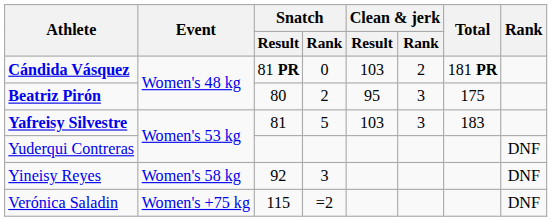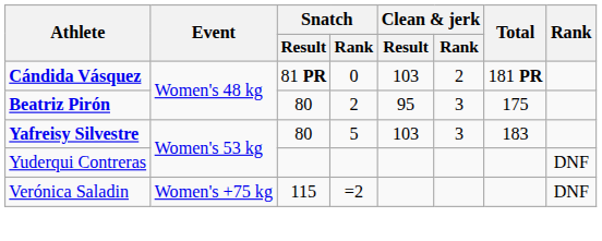 <table class=wikitable style="font-size:90%">
 <tr>
 <th rowspan=2>Athlete</th>
 <th rowspan=2>Event</th>
 <th colspan=2>Snatch</th>
 <th colspan=2>Clean & jerk</th>
 <th rowspan=2>Total</th>
 <th rowspan=2>Rank</th>
 </tr>
 <tr style="font-size:95%">
 <th>Result</th>
 <th>Rank</th>
 <th>Result</th>
 <th>Rank</th>
 </tr>
 <tr align=center>
 <td align=left><strong><a href='#'>Cándida Vásquez</a></strong></td>
 <td align=left rowspan=2><a href='#'>Women's 48 kg</a></td>
 <td>81 <strong>PR</strong></td>
 <td>0</td>
 <td>103</td>
 <td>2</td>
 <td>181 <strong>PR</strong></td>
 <td></td>
 </tr>
 <tr align=center>
 <td align=left><strong><a href='#'>Beatriz Pirón</a></strong></td>
 <td>80</td>
 <td>2</td>
 <td>95</td>
 <td>3</td>
 <td>175</td>
 <td></td>
 </tr>
 <tr align=center>
 <td align=left><strong><a href='#'>Yafreisy Silvestre</a></strong></td>
 <td align=left rowspan=2><a href='#'>Women's 53 kg</a></td>
-<td>81</td>
+<td>80</td>
 <td>5</td>
 <td>103</td>
 <td>3</td>
 <td>183</td>
 <td></td>
 </tr>
 <tr align=center>
 <td align=left><a href='#'>Yuderqui Contreras</a></td>
 <td></td>
 <td></td>
 <td></td>
 <td></td>
 <td></td>
 <td>DNF</td>
 </tr>
 <tr align=center>
-<td align=left><a href='#'>Yineisy Reyes</a></td>
-<td align=left><a href='#'>Women's 58 kg</a></td>
-<td>92</td>
-<td>3</td>
-<td></td>
-<td></td>
-<td></td>
-<td>DNF</td>
-</tr>
-<tr align=center>
 <td align=left><a href='#'>Verónica Saladin</a></td>
 <td align=left><a href='#'>Women's +75 kg</a></td>
 <td>115</td>
 <td>=2</td>
 <td></td>
 <td></td>
 <td></td>
 <td>DNF</td>
 </tr>
 </table>
